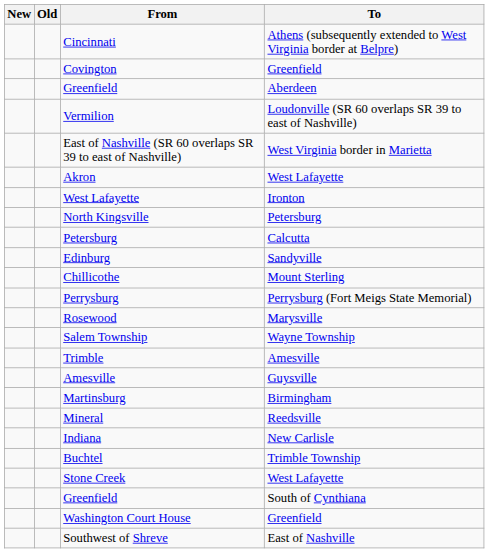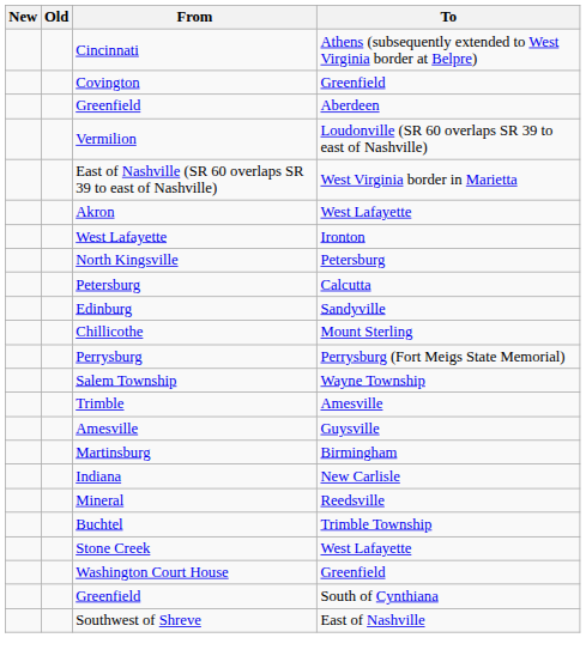 <table class="wikitable sortable">
 <tr>
 <th>New</th>
 <th>Old</th>
 <th>From</th>
 <th>To</th>
 </tr>
 <tr>
 <td></td>
 <td></td>
 <td><a href='#'>Cincinnati</a></td>
 <td><a href='#'>Athens</a> (subsequently extended to <a href='#'>West Virginia</a> border at <a href='#'>Belpre</a>)</td>
 </tr>
 <tr>
 <td></td>
 <td></td>
 <td><a href='#'>Covington</a></td>
 <td><a href='#'>Greenfield</a></td>
 </tr>
 <tr>
 <td></td>
 <td></td>
 <td><a href='#'>Greenfield</a></td>
 <td><a href='#'>Aberdeen</a></td>
 </tr>
 <tr>
 <td></td>
 <td></td>
 <td><a href='#'>Vermilion</a></td>
 <td><a href='#'>Loudonville</a> (SR 60 overlaps SR 39 to east of Nashville)</td>
 </tr>
 <tr>
 <td></td>
 <td></td>
 <td>East of <a href='#'>Nashville</a> (SR 60 overlaps SR 39 to east of Nashville)</td>
 <td><a href='#'>West Virginia</a> border in <a href='#'>Marietta</a></td>
 </tr>
 <tr>
 <td></td>
 <td></td>
 <td><a href='#'>Akron</a></td>
 <td><a href='#'>West Lafayette</a></td>
 </tr>
 <tr>
 <td></td>
 <td></td>
 <td><a href='#'>West Lafayette</a></td>
 <td><a href='#'>Ironton</a></td>
 </tr>
 <tr>
 <td></td>
 <td></td>
 <td><a href='#'>North Kingsville</a></td>
 <td><a href='#'>Petersburg</a></td>
 </tr>
 <tr>
 <td></td>
 <td></td>
 <td><a href='#'>Petersburg</a></td>
 <td><a href='#'>Calcutta</a></td>
 </tr>
 <tr>
 <td></td>
 <td></td>
 <td><a href='#'>Edinburg</a></td>
 <td><a href='#'>Sandyville</a></td>
 </tr>
 <tr>
 <td></td>
 <td></td>
 <td><a href='#'>Chillicothe</a></td>
 <td><a href='#'>Mount Sterling</a></td>
 </tr>
 <tr>
 <td></td>
 <td></td>
 <td><a href='#'>Perrysburg</a></td>
 <td><a href='#'>Perrysburg</a> (Fort Meigs State Memorial)</td>
 </tr>
 <tr>
 <td></td>
 <td></td>
-<td><a href='#'>Rosewood</a></td>
-<td><a href='#'>Marysville</a></td>
-</tr>
-<tr>
-<td></td>
-<td></td>
 <td><a href='#'>Salem Township</a></td>
 <td><a href='#'>Wayne Township</a></td>
 </tr>
 <tr>
 <td></td>
 <td></td>
 <td><a href='#'>Trimble</a></td>
 <td><a href='#'>Amesville</a></td>
 </tr>
 <tr>
 <td></td>
 <td></td>
 <td><a href='#'>Amesville</a></td>
 <td><a href='#'>Guysville</a></td>
 </tr>
 <tr>
 <td></td>
 <td></td>
 <td><a href='#'>Martinsburg</a></td>
 <td><a href='#'>Birmingham</a></td>
 </tr>
 <tr>
 <td></td>
 <td></td>
-<td><a href='#'>Mineral</a></td>
-<td><a href='#'>Reedsville</a></td>
+<td><a href='#'>Indiana</a></td>
+<td><a href='#'>New Carlisle</a></td>
 </tr>
 <tr>
 <td></td>
 <td></td>
-<td><a href='#'>Indiana</a></td>
-<td><a href='#'>New Carlisle</a></td>
+<td><a href='#'>Mineral</a></td>
+<td><a href='#'>Reedsville</a></td>
 </tr>
 <tr>
 <td></td>
 <td></td>
 <td><a href='#'>Buchtel</a></td>
 <td><a href='#'>Trimble Township</a></td>
 </tr>
 <tr>
 <td></td>
 <td></td>
 <td><a href='#'>Stone Creek</a></td>
 <td><a href='#'>West Lafayette</a></td>
 </tr>
 <tr>
 <td></td>
 <td></td>
+<td><a href='#'>Washington Court House</a></td>
 <td><a href='#'>Greenfield</a></td>
-<td>South of <a href='#'>Cynthiana</a></td>
 </tr>
 <tr>
 <td></td>
 <td></td>
-<td><a href='#'>Washington Court House</a></td>
 <td><a href='#'>Greenfield</a></td>
+<td>South of <a href='#'>Cynthiana</a></td>
 </tr>
 <tr>
 <td></td>
 <td></td>
 <td>Southwest of <a href='#'>Shreve</a></td>
 <td>East of <a href='#'>Nashville</a></td>
 </tr>
 </table>
